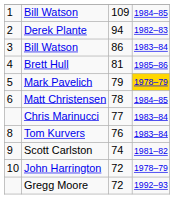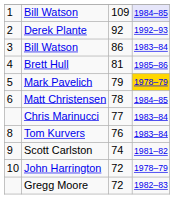 <table class="wikitable">
 <tr>
 </tr>
 <tr>
 <td>1</td>
 <td><a href='#'>Bill Watson</a></td>
 <td>109</td>
-<td style="font-size:80%;"><a href='#'>1984–85</a></td>
+<td style="background: lavender; font-size:80%;"><a href='#'>1984–85</a></td>
 </tr>
 <tr>
 <td>2</td>
 <td><a href='#'>Derek Plante</a></td>
-<td>94</td>
-<td style="font-size:80%;"><a href='#'>1982–83</a></td>
+<td>92</td>
+<td style="font-size:80%;"><a href='#'>1992–93</a></td>
 </tr>
 <tr>
 <td>3</td>
 <td><a href='#'>Bill Watson</a></td>
 <td>86</td>
 <td style="font-size:80%;"><a href='#'>1983–84</a></td>
 </tr>
 <tr>
 <td>4</td>
 <td><a href='#'>Brett Hull</a></td>
 <td>81</td>
 <td style="font-size:80%;"><a href='#'>1985–86</a></td>
 </tr>
 <tr>
 <td>5</td>
 <td><a href='#'>Mark Pavelich</a></td>
 <td>79</td>
 <td style="background: gold; font-size:80%;"><a href='#'>1978–79</a></td>
 </tr>
 <tr>
 <td>6</td>
 <td><a href='#'>Matt Christensen</a></td>
 <td>78</td>
 <td style="font-size:80%;"><a href='#'>1984–85</a></td>
 </tr>
 <tr>
 <td></td>
 <td><a href='#'>Chris Marinucci</a></td>
 <td>77</td>
 <td style="font-size:80%;"><a href='#'>1983–84</a></td>
 </tr>
 <tr>
 <td>8</td>
 <td><a href='#'>Tom Kurvers</a></td>
 <td>76</td>
 <td style="font-size:80%;"><a href='#'>1983–84</a></td>
 </tr>
 <tr>
 <td>9</td>
 <td>Scott Carlston</td>
 <td>74</td>
 <td style="font-size:80%;"><a href='#'>1981–82</a></td>
 </tr>
 <tr>
 <td>10</td>
 <td><a href='#'>John Harrington</a></td>
 <td>72</td>
 <td style="font-size:80%;"><a href='#'>1978–79</a></td>
 </tr>
 <tr>
 <td></td>
 <td>Gregg Moore</td>
 <td>72</td>
-<td style="font-size:80%;"><a href='#'>1992–93</a></td>
+<td style="font-size:80%;"><a href='#'>1982–83</a></td>
 </tr>
 </table>
